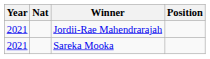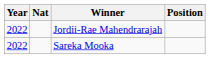 <table class="wikitable">
 <tr>
 <th>Year</th>
 <th>Nat</th>
 <th>Winner</th>
 <th>Position</th>
 </tr>
 <tr>
-<td><a href='#'>2021</a></td>
+<td><a href='#'>2022</a></td>
 <td></td>
 <td><a href='#'>Jordii-Rae Mahendrarajah</a></td>
 <td></td>
 </tr>
 <tr>
-<td><a href='#'>2021</a></td>
+<td><a href='#'>2022</a></td>
 <td></td>
 <td><a href='#'>Sareka Mooka</a></td>
 <td></td>
 </tr>
 </table>
